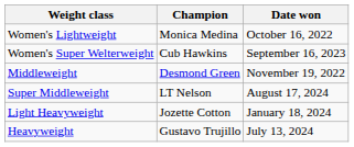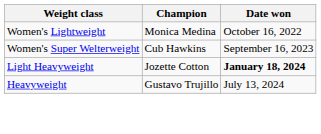 <table class="wikitable">
 <tr>
 <th>Weight class</th>
 <th>Champion</th>
 <th>Date won</th>
 </tr>
 <tr align=left>
 <td>Women's <a href='#'>Lightweight</a></td>
 <td align=left>Monica Medina</td>
 <td>October 16, 2022</td>
 </tr>
 <tr align=left>
 <td>Women's <a href='#'>Super Welterweight</a></td>
 <td align=left>Cub Hawkins</td>
 <td>September 16, 2023</td>
 </tr>
 <tr align=left>
-<td><a href='#'>Middleweight</a></td>
-<td align=left><a href='#'>Desmond Green</a></td>
-<td>November 19, 2022</td>
-</tr>
-<tr align=left>
-<td><a href='#'>Super Middleweight</a></td>
-<td align=left>LT Nelson</td>
-<td>August 17, 2024</td>
-</tr>
-<tr align=left>
 <td><a href='#'>Light Heavyweight</a></td>
 <td align=left>Jozette Cotton</td>
-<td>January 18, 2024</td>
+<td><strong>January 18, 2024</strong></td>
 </tr>
 <tr align=left>
 <td><a href='#'>Heavyweight</a></td>
 <td align=left>Gustavo Trujillo</td>
 <td>July 13, 2024</td>
 </tr>
 </table>
